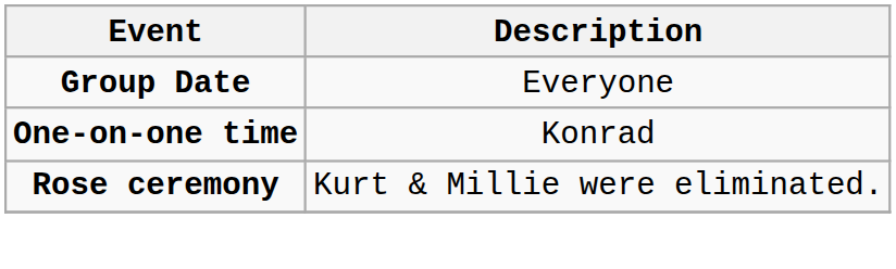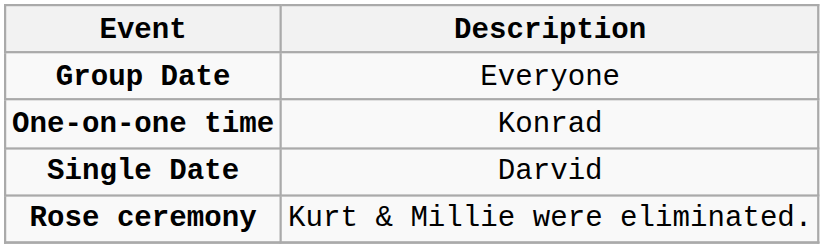 <table class="wikitable sortable" style="text-align:center;">
 <tr>
 <th>Event</th>
 <th>Description</th>
 </tr>
 <tr>
 <td><strong>Group Date</strong></td>
 <td>Everyone</td>
 </tr>
 <tr>
 <td><strong>One-on-one time</strong></td>
 <td>Konrad</td>
 </tr>
 <tr>
+<td><strong>Single Date</strong></td>
+<td>Darvid</td>
+</tr>
+<tr>
 <td><strong>Rose ceremony</strong></td>
 <td>Kurt & Millie were eliminated.</td>
 </tr>
 <tr>
 </tr>
 </table>
